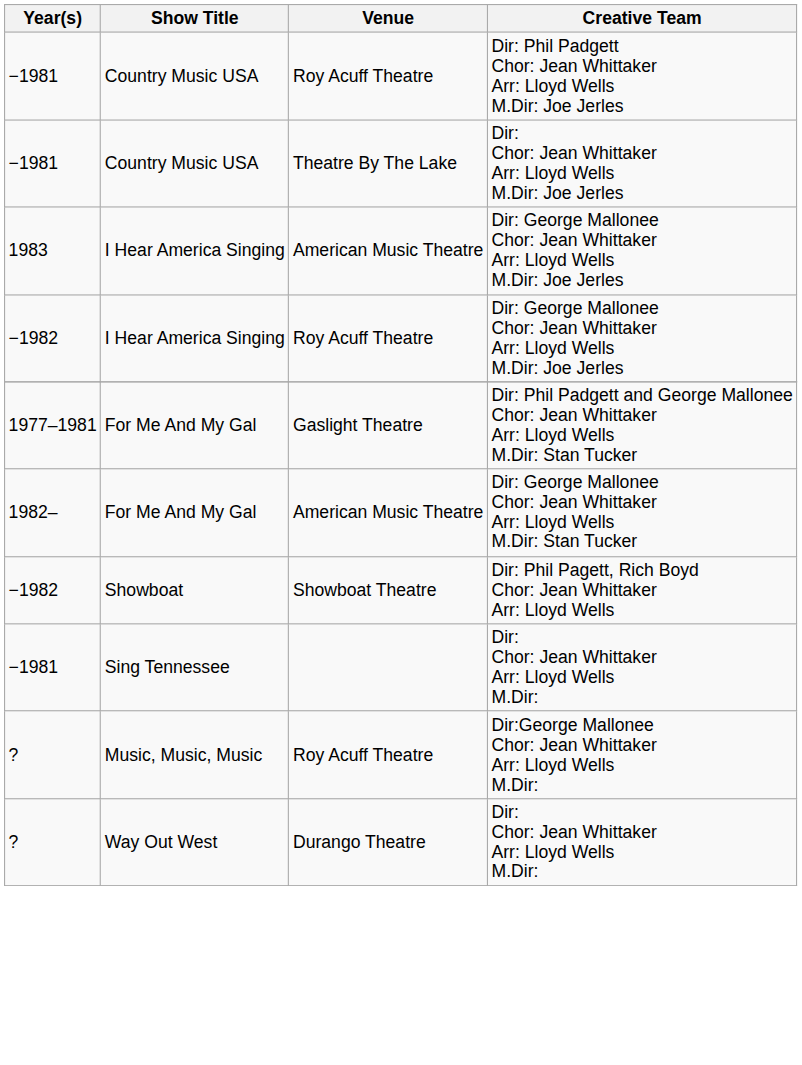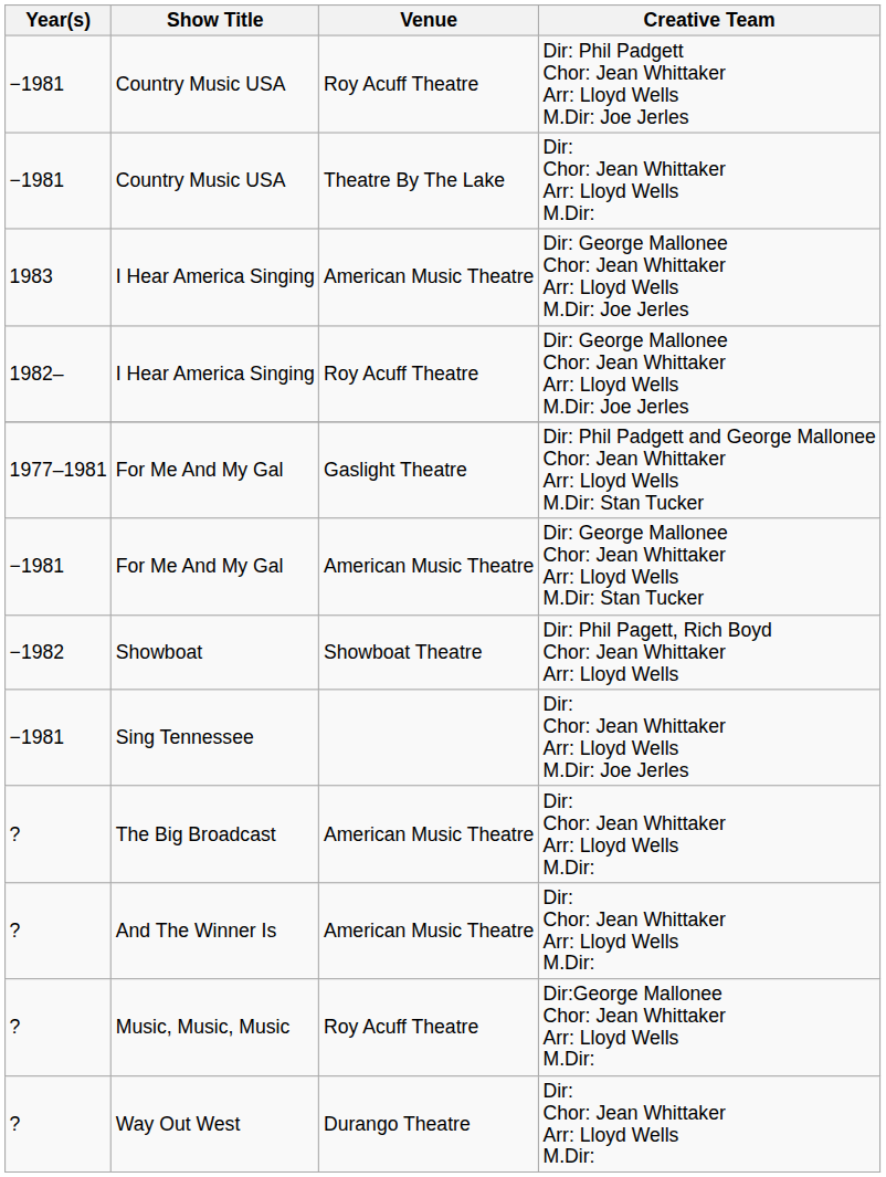 <table class="wikitable sortable">
 <tr>
 <th>Year(s)</th>
 <th>Show Title</th>
 <th>Venue</th>
 <th>Creative Team</th>
 </tr>
 <tr>
 <td>−1981</td>
 <td>Country Music USA</td>
 <td>Roy Acuff Theatre</td>
 <td>Dir: Phil Padgett<br>Chor: Jean Whittaker<br>Arr: Lloyd Wells<br>M.Dir: Joe Jerles</td>
 </tr>
 <tr>
 <td>−1981</td>
 <td>Country Music USA</td>
 <td>Theatre By The Lake</td>
-<td>Dir:<br>Chor: Jean Whittaker<br>Arr: Lloyd Wells<br>M.Dir: Joe Jerles</td>
+<td>Dir: <br>Chor: Jean Whittaker<br>Arr: Lloyd Wells<br>M.Dir:</td>
 </tr>
 <tr>
 <td>1983</td>
 <td>I Hear America Singing</td>
 <td>American Music Theatre</td>
 <td>Dir: George Mallonee<br>Chor: Jean Whittaker<br>Arr: Lloyd Wells<br>M.Dir: Joe Jerles</td>
 </tr>
 <tr>
-<td>−1982</td>
+<td>1982–</td>
 <td>I Hear America Singing</td>
 <td>Roy Acuff Theatre</td>
 <td>Dir: George Mallonee<br>Chor: Jean Whittaker<br>Arr: Lloyd Wells<br>M.Dir: Joe Jerles</td>
 </tr>
 <tr | -1981 || For Me And My Gal || Venue || Dir: George Mallonee >
 </tr>
 <tr>
 <td>1977–1981</td>
 <td>For Me And My Gal</td>
 <td>Gaslight Theatre</td>
 <td>Dir: Phil Padgett and George Mallonee <br>Chor: Jean Whittaker<br>Arr: Lloyd Wells<br>M.Dir: Stan Tucker</td>
 </tr>
 <tr>
-<td>1982–</td>
+<td>−1981</td>
 <td>For Me And My Gal</td>
 <td>American Music Theatre</td>
 <td>Dir: George Mallonee <br>Chor: Jean Whittaker<br>Arr: Lloyd Wells<br>M.Dir: Stan Tucker</td>
 </tr>
 <tr>
 <td>−1982</td>
 <td>Showboat</td>
 <td>Showboat Theatre</td>
 <td>Dir: Phil Pagett, Rich Boyd <br>Chor: Jean Whittaker<br>Arr: Lloyd Wells<br></td>
 </tr>
 <tr>
 <td>−1981</td>
 <td>Sing Tennessee</td>
 <td></td>
-<td>Dir:<br>Chor: Jean Whittaker<br>Arr: Lloyd Wells<br>M.Dir:</td>
+<td>Dir:<br>Chor: Jean Whittaker<br>Arr: Lloyd Wells<br>M.Dir: Joe Jerles</td>
+</tr>
+<tr>
+<td>?</td>
+<td>The Big Broadcast</td>
+<td>American Music Theatre</td>
+<td>Dir: <br>Chor: Jean Whittaker<br>Arr: Lloyd Wells<br>M.Dir:</td>
+</tr>
+<tr>
+<td>?</td>
+<td>And The Winner Is</td>
+<td>American Music Theatre</td>
+<td>Dir: <br>Chor: Jean Whittaker<br>Arr: Lloyd Wells<br>M.Dir:</td>
 </tr>
 <tr>
 <td>?</td>
 <td>Music, Music, Music</td>
 <td>Roy Acuff Theatre</td>
 <td>Dir:George Mallonee <br>Chor: Jean Whittaker<br>Arr: Lloyd Wells<br>M.Dir:</td>
 </tr>
 <tr>
 <td>?</td>
 <td>Way Out West</td>
 <td>Durango Theatre</td>
 <td>Dir: <br>Chor: Jean Whittaker<br>Arr: Lloyd Wells<br>M.Dir:</td>
 </tr>
 </table>
